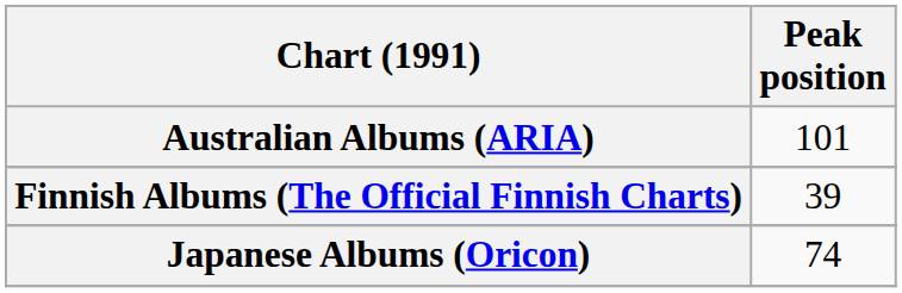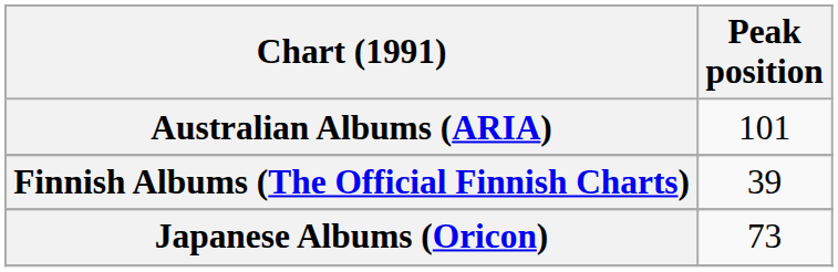 <table class="wikitable sortable plainrowheaders" style="text-align:center">
 <tr>
 <th scope="col">Chart (1991)</th>
 <th scope="col">Peak<br> position</th>
 </tr>
 <tr>
 <th scope="row">Australian Albums (<a href='#'>ARIA</a>)</th>
 <td align="center">101</td>
 </tr>
 <tr>
 </tr>
 <tr>
 </tr>
 <tr>
 </tr>
 <tr>
 <th scope="row">Finnish Albums (<a href='#'>The Official Finnish Charts</a>)</th>
 <td align="center">39</td>
 </tr>
 <tr>
 </tr>
 <tr>
 <th scope="row">Japanese Albums (<a href='#'>Oricon</a>)</th>
-<td align="center">74</td>
+<td align="center">73</td>
 </tr>
 <tr>
 </tr>
 <tr>
 </tr>
 <tr>
 </tr>
 <tr>
 </tr>
 <tr>
 </tr>
 </table>
